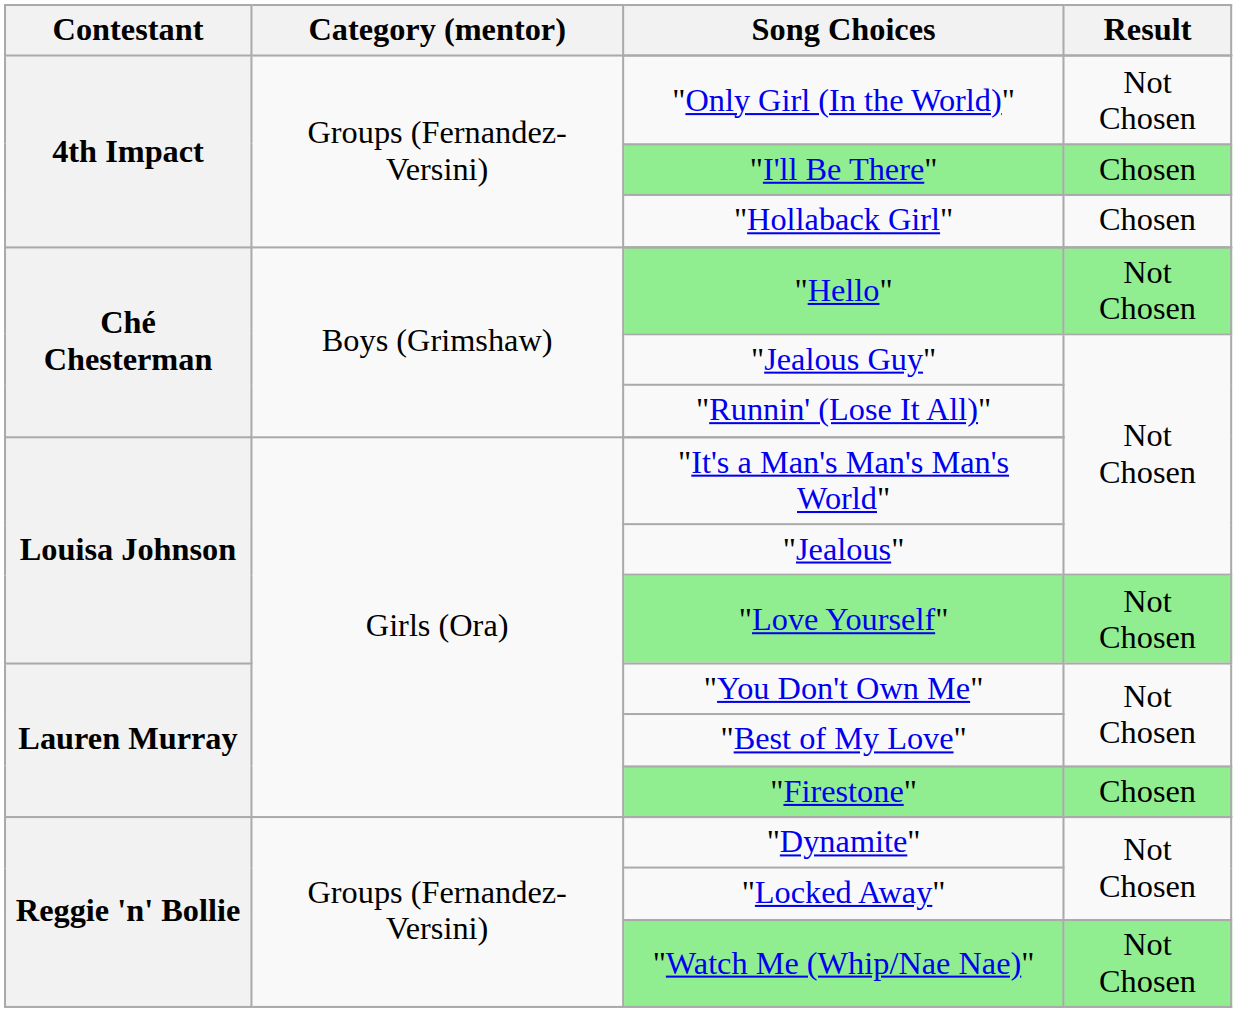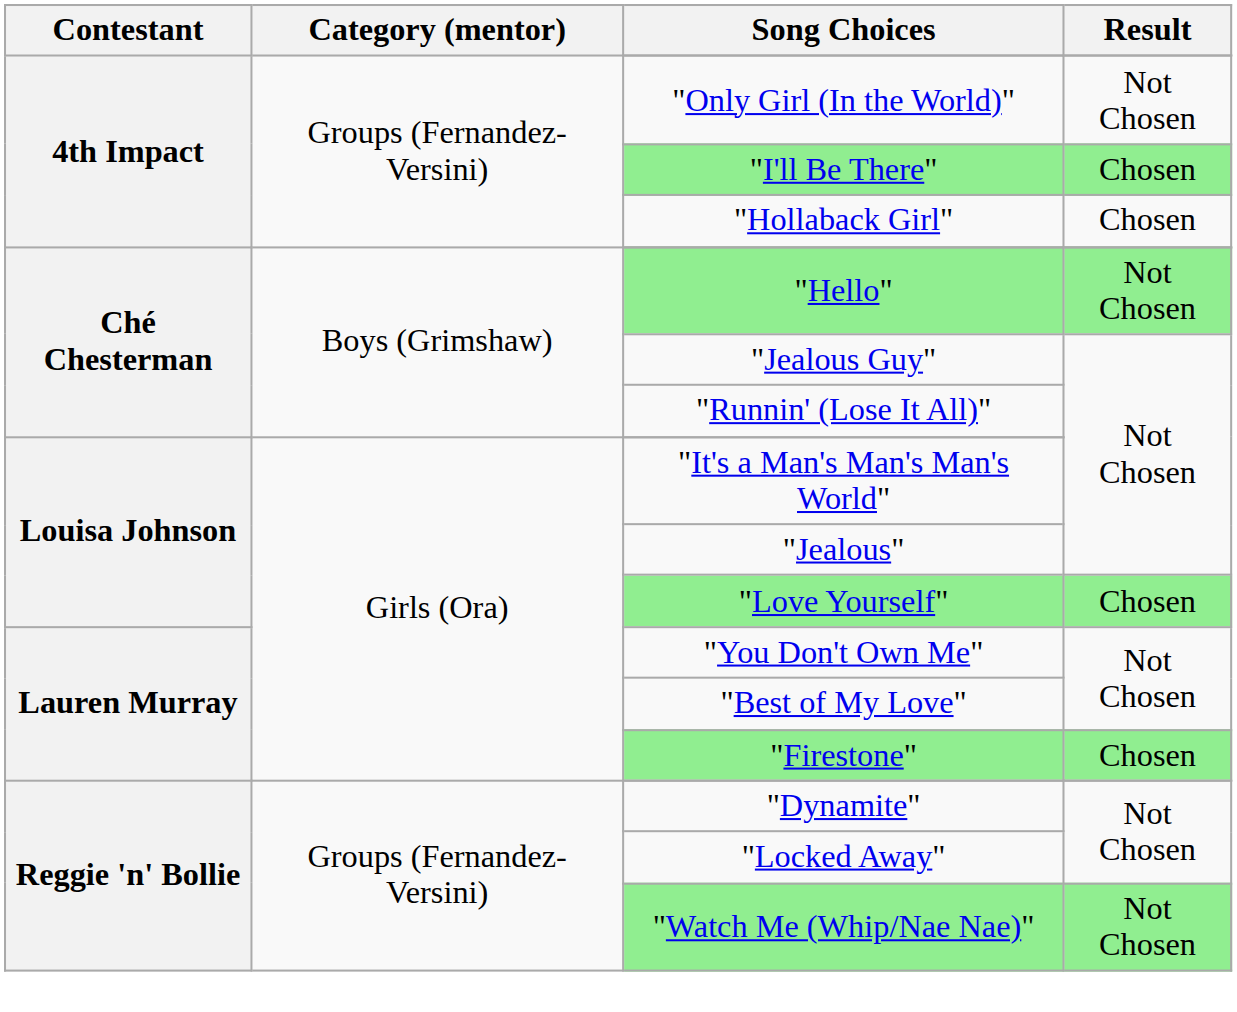 <table class="wikitable plainrowheaders" style="text-align:center;">
 <tr>
 <th scope="col">Contestant</th>
 <th scope="col">Category (mentor)</th>
 <th scope="col">Song Choices</th>
 <th scope="col">Result</th>
 </tr>
 <tr>
 <th scope="row" rowspan="4">4th Impact</th>
 <td rowspan=4>Groups (Fernandez-Versini)</td>
 </tr>
 <tr>
 <td>"<a href='#'>Only Girl (In the World)</a>"</td>
 <td>Not Chosen</td>
 </tr>
 <tr style="background:lightgreen;">
 <td>"<a href='#'>I'll Be There</a>"</td>
 <td>Chosen</td>
 </tr>
 <tr>
 <td>"<a href='#'>Hollaback Girl</a>"</td>
 <td>Chosen</td>
 </tr>
 <tr>
 <th scope="row" rowspan="4">Ché Chesterman</th>
 <td rowspan=4>Boys (Grimshaw)</td>
 </tr>
 <tr style="background:lightgreen;">
 <td>"<a href='#'>Hello</a>"</td>
 <td>Not Chosen</td>
 </tr>
 <tr>
 <td>"<a href='#'>Jealous Guy</a>"</td>
 <td rowspan=5>Not Chosen</td>
 </tr>
 <tr>
 <td>"<a href='#'>Runnin' (Lose It All)</a>"</td>
 </tr>
 <tr>
 <th scope="row" rowspan="4">Louisa Johnson</th>
 <td rowspan=7>Girls (Ora)</td>
 </tr>
 <tr>
 <td>"<a href='#'>It's a Man's Man's Man's World</a>"</td>
 </tr>
 <tr>
 <td>"<a href='#'>Jealous</a>"</td>
 </tr>
 <tr style="background:lightgreen;">
 <td>"<a href='#'>Love Yourself</a>"</td>
-<td>Not Chosen</td>
+<td>Chosen</td>
 </tr>
 <tr>
 <th scope="row" rowspan="3">Lauren Murray</th>
 <td>"<a href='#'>You Don't Own Me</a>"</td>
 <td rowspan=2>Not Chosen</td>
 </tr>
 <tr>
 <td>"<a href='#'>Best of My Love</a>"</td>
 </tr>
 <tr style="background:lightgreen;">
 <td>"<a href='#'>Firestone</a>"</td>
 <td>Chosen</td>
 </tr>
 <tr>
 <th scope="row" rowspan="4">Reggie 'n' Bollie</th>
 <td rowspan=4>Groups (Fernandez-Versini)</td>
 </tr>
 <tr>
 <td>"<a href='#'>Dynamite</a>"</td>
 <td rowspan=2>Not Chosen</td>
 </tr>
 <tr>
 <td>"<a href='#'>Locked Away</a>"</td>
 </tr>
 <tr style="background:lightgreen;">
 <td>"<a href='#'>Watch Me (Whip/Nae Nae)</a>"</td>
 <td>Not Chosen</td>
 </tr>
 </table>
